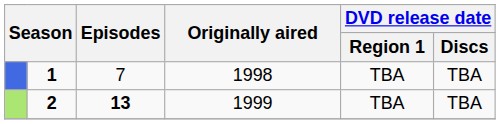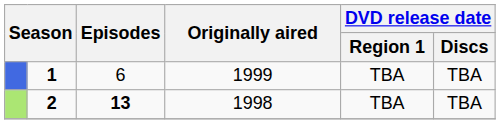 <table class="wikitable">
 <tr>
 <th colspan="2" rowspan="2">Season</th>
 <th rowspan="2">Episodes</th>
 <th width="150" rowspan="2">Originally aired</th>
 <th colspan="2"><a href='#'>DVD release date</a></th>
 </tr>
 <tr>
 <th>Region 1</th>
 <th>Discs</th>
 </tr>
 <tr>
 <td bgcolor="#4169e1" height="10px"></td>
 <td align="center"><strong>1</strong></td>
-<td align="center">7</td>
-<td align="center">1998</td>
+<td align="center">6</td>
+<td align="center">1999</td>
 <td align="center">TBA</td>
 <td align="center">TBA</td>
 </tr>
 <tr>
 <td bgcolor="#ABE673" height="10px"></td>
 <td align="center"><strong>2</strong></td>
 <td align="center"><strong>13</strong></td>
-<td align="center">1999</td>
+<td align="center">1998</td>
 <td align="center">TBA</td>
 <td align="center">TBA</td>
 </tr>
 <tr>
 </tr>
 </table>
